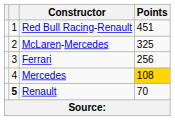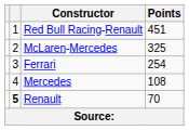 <table class="wikitable" style="font-size: 85%;">
 <tr>
 <th></th>
 <th></th>
 <th>Constructor</th>
 <th>Points</th>
 </tr>
 <tr>
 <td align="left"></td>
 <td style="text-align:center;">1</td>
 <td> <a href='#'>Red Bull Racing</a>-<a href='#'>Renault</a></td>
 <td>451</td>
 </tr>
 <tr>
 <td align="left"></td>
 <td style="text-align:center;">2</td>
 <td> <a href='#'>McLaren</a>-<a href='#'>Mercedes</a></td>
 <td>325</td>
 </tr>
 <tr>
 <td align="left"></td>
 <td style="text-align:center;">3</td>
 <td> <a href='#'>Ferrari</a></td>
-<td>256</td>
+<td>254</td>
 </tr>
 <tr>
 <td align="left"></td>
 <td style="text-align:center;">4</td>
 <td> <a href='#'>Mercedes</a></td>
-<td style="background: gold;">108</td>
+<td>108</td>
 </tr>
 <tr>
 <td align="left"></td>
 <td style="text-align:center;"><strong>5</strong></td>
 <td> <a href='#'>Renault</a></td>
 <td>70</td>
 </tr>
 <tr>
 <th colspan=4>Source: </th>
 </tr>
 </table>
